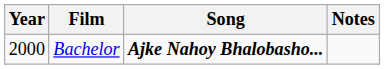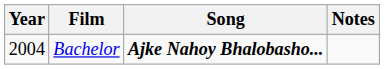 <table class="wikitable" style="font-size:95%;">
 <tr>
 <th>Year</th>
 <th>Film</th>
 <th>Song</th>
 <th>Notes</th>
 </tr>
 <tr>
-<td>2000</td>
+<td>2004</td>
 <td><em><a href='#'>Bachelor</a></em></td>
 <td><strong><em>Ajke Nahoy Bhalobasho...</em></strong></td>
 <td></td>
 </tr>
 </table>
